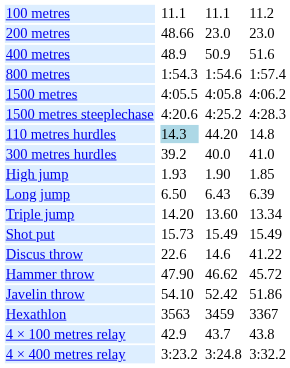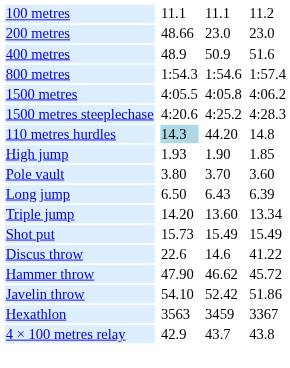 <table>
 <tr>
 <td bgcolor = DDEEFF><a href='#'>100 metres</a></td>
 <td></td>
 <td>11.1</td>
 <td></td>
 <td>11.1</td>
 <td></td>
 <td>11.2</td>
 </tr>
 <tr>
 <td bgcolor = DDEEFF><a href='#'>200 metres</a></td>
 <td></td>
 <td>48.66</td>
 <td></td>
 <td>23.0</td>
 <td></td>
 <td>23.0</td>
 </tr>
 <tr>
 <td bgcolor = DDEEFF><a href='#'>400 metres</a></td>
 <td></td>
 <td>48.9</td>
 <td></td>
 <td>50.9</td>
 <td></td>
 <td>51.6</td>
 </tr>
 <tr>
 <td bgcolor = DDEEFF><a href='#'>800 metres</a></td>
 <td></td>
 <td>1:54.3</td>
 <td></td>
 <td>1:54.6</td>
 <td></td>
 <td>1:57.4</td>
 </tr>
 <tr>
 <td bgcolor = DDEEFF><a href='#'>1500 metres</a></td>
 <td></td>
 <td>4:05.5</td>
 <td></td>
 <td>4:05.8</td>
 <td></td>
 <td>4:06.2</td>
 </tr>
 <tr>
 <td bgcolor = DDEEFF><a href='#'>1500 metres steeplechase</a></td>
 <td></td>
 <td>4:20.6</td>
 <td></td>
 <td>4:25.2</td>
 <td></td>
 <td>4:28.3</td>
 </tr>
 <tr>
 <td bgcolor = DDEEFF><a href='#'>110 metres hurdles</a></td>
 <td></td>
 <td style="background: lightblue;">14.3</td>
 <td></td>
 <td>44.20</td>
 <td></td>
 <td>14.8</td>
 </tr>
 <tr>
-<td bgcolor = DDEEFF><a href='#'>300 metres hurdles</a></td>
-<td></td>
-<td>39.2</td>
-<td></td>
-<td>40.0</td>
-<td></td>
-<td>41.0</td>
-</tr>
-<tr>
 <td bgcolor = DDEEFF><a href='#'>High jump</a></td>
 <td></td>
 <td>1.93</td>
 <td></td>
 <td>1.90</td>
 <td></td>
 <td>1.85</td>
+</tr>
+<tr>
+<td bgcolor = DDEEFF><a href='#'>Pole vault</a></td>
+<td></td>
+<td>3.80</td>
+<td></td>
+<td>3.70</td>
+<td></td>
+<td>3.60</td>
 </tr>
 <tr>
 <td bgcolor = DDEEFF><a href='#'>Long jump</a></td>
 <td></td>
 <td>6.50</td>
 <td></td>
 <td>6.43</td>
 <td></td>
 <td>6.39</td>
 </tr>
 <tr>
 <td bgcolor = DDEEFF><a href='#'>Triple jump</a></td>
 <td></td>
 <td>14.20</td>
 <td></td>
 <td>13.60</td>
 <td></td>
 <td>13.34</td>
 </tr>
 <tr>
 <td bgcolor = DDEEFF><a href='#'>Shot put</a></td>
 <td></td>
 <td>15.73</td>
 <td></td>
 <td>15.49</td>
 <td></td>
 <td>15.49</td>
 </tr>
 <tr>
 <td bgcolor = DDEEFF><a href='#'>Discus throw</a></td>
 <td></td>
 <td>22.6</td>
 <td></td>
 <td>14.6</td>
 <td></td>
 <td>41.22</td>
 </tr>
 <tr>
 <td bgcolor = DDEEFF><a href='#'>Hammer throw</a></td>
 <td></td>
 <td>47.90</td>
 <td></td>
 <td>46.62</td>
 <td></td>
 <td>45.72</td>
 </tr>
 <tr>
 <td bgcolor = DDEEFF><a href='#'>Javelin throw</a></td>
 <td></td>
 <td>54.10</td>
 <td></td>
 <td>52.42</td>
 <td></td>
 <td>51.86</td>
 </tr>
 <tr>
 <td bgcolor = DDEEFF><a href='#'>Hexathlon</a></td>
 <td></td>
 <td>3563</td>
 <td></td>
 <td>3459</td>
 <td></td>
 <td>3367</td>
 </tr>
 <tr>
 <td bgcolor = DDEEFF><a href='#'>4 × 100 metres relay</a></td>
 <td></td>
 <td>42.9</td>
 <td></td>
 <td>43.7</td>
 <td></td>
 <td>43.8</td>
 </tr>
-<tr>
-<td bgcolor = DDEEFF><a href='#'>4 × 400 metres relay</a></td>
-<td></td>
-<td>3:23.2</td>
-<td></td>
-<td>3:24.8</td>
-<td></td>
-<td>3:32.2</td>
-</tr>
 </table>
